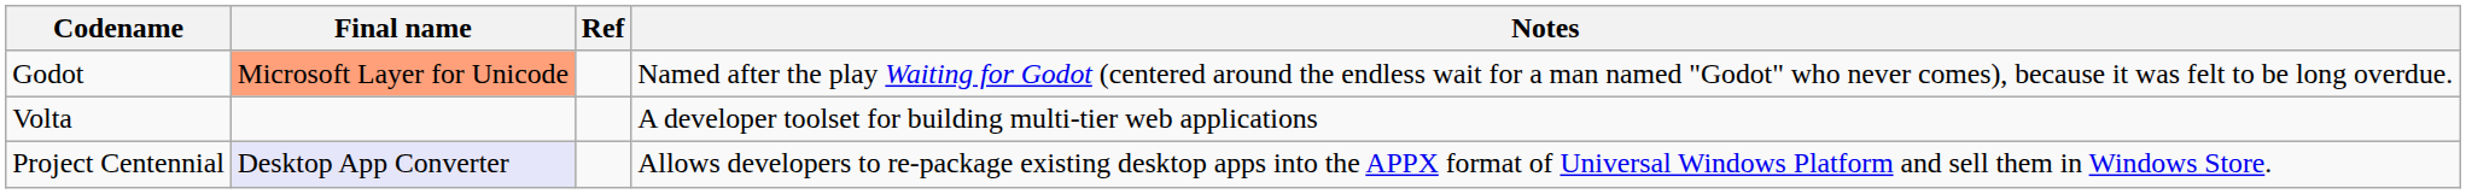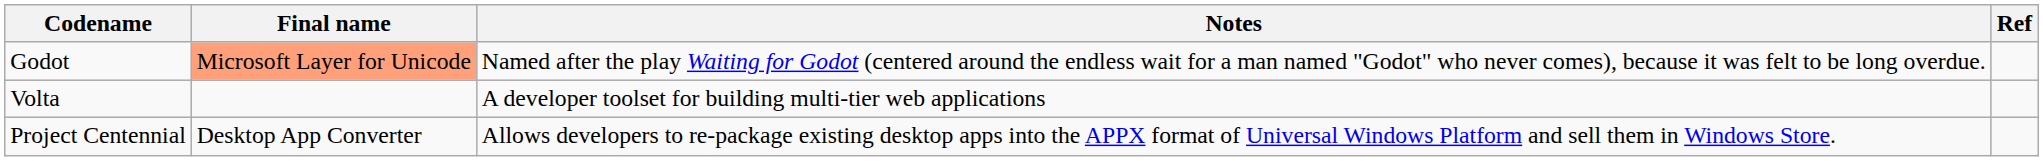 <table class="sortable wikitable">
 <tr>
 <th>Codename</th>
 <th>Final name</th>
+<th>Notes</th>
 <th>Ref</th>
-<th>Notes</th>
 </tr>
 <tr>
 <td>Godot</td>
 <td style="background: lightsalmon;">Microsoft Layer for Unicode</td>
+<td>Named after the play <em><a href='#'>Waiting for Godot</a></em> (centered around the endless wait for a man named "Godot" who never comes), because it was felt to be long overdue.</td>
 <td></td>
-<td>Named after the play <em><a href='#'>Waiting for Godot</a></em> (centered around the endless wait for a man named "Godot" who never comes), because it was felt to be long overdue.</td>
 </tr>
 <tr>
 <td>Volta</td>
 <td></td>
+<td>A developer toolset for building multi-tier web applications</td>
 <td></td>
-<td>A developer toolset for building multi-tier web applications</td>
 </tr>
 <tr>
 <td>Project Centennial</td>
-<td style="background: lavender;">Desktop App Converter</td>
+<td>Desktop App Converter</td>
+<td>Allows developers to re-package existing desktop apps into the <a href='#'>APPX</a> format of <a href='#'>Universal Windows Platform</a> and sell them in <a href='#'>Windows Store</a>.</td>
 <td></td>
-<td>Allows developers to re-package existing desktop apps into the <a href='#'>APPX</a> format of <a href='#'>Universal Windows Platform</a> and sell them in <a href='#'>Windows Store</a>.</td>
 </tr>
 </table>
